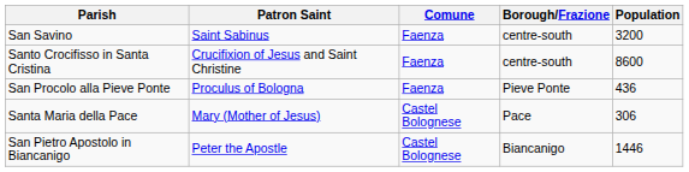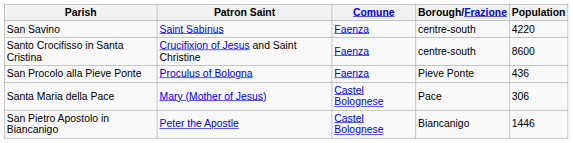 <table class="wikitable">
 <tr>
 <th>Parish</th>
 <th>Patron Saint</th>
 <th><a href='#'>Comune</a></th>
 <th>Borough/<a href='#'>Frazione</a></th>
 <th>Population</th>
 </tr>
 <tr>
 <td>San Savino</td>
 <td><a href='#'>Saint Sabinus</a></td>
 <td><a href='#'>Faenza</a></td>
 <td>centre-south</td>
-<td>3200</td>
+<td>4220</td>
 </tr>
 <tr>
 <td>Santo Crocifisso in Santa Cristina</td>
 <td><a href='#'>Crucifixion of Jesus</a> and Saint Christine</td>
 <td><a href='#'>Faenza</a></td>
 <td>centre-south</td>
 <td>8600</td>
 </tr>
 <tr>
 <td>San Procolo alla Pieve Ponte</td>
 <td><a href='#'>Proculus of Bologna</a></td>
 <td><a href='#'>Faenza</a></td>
 <td>Pieve Ponte</td>
 <td>436</td>
 </tr>
 <tr>
 <td>Santa Maria della Pace</td>
 <td><a href='#'>Mary (Mother of Jesus)</a></td>
 <td><a href='#'>Castel Bolognese</a></td>
 <td>Pace</td>
 <td>306</td>
 </tr>
 <tr>
 <td>San Pietro Apostolo in Biancanigo</td>
 <td><a href='#'>Peter the Apostle</a></td>
 <td><a href='#'>Castel Bolognese</a></td>
 <td>Biancanigo</td>
 <td>1446</td>
 </tr>
 </table>
